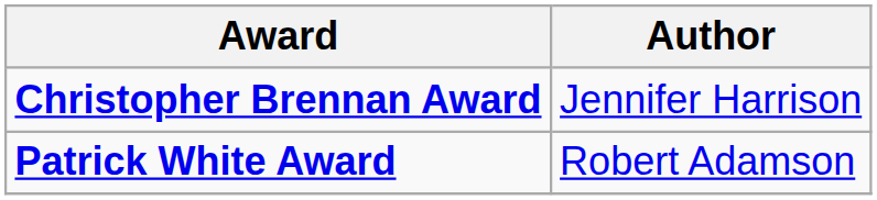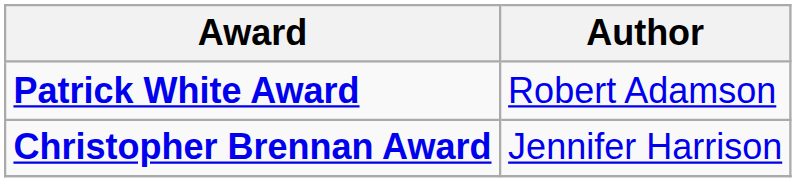 <table class="wikitable">
 <tr>
 <th>Award</th>
 <th>Author</th>
 </tr>
 <tr>
+<td><strong><a href='#'>Patrick White Award</a></strong></td>
+<td><a href='#'>Robert Adamson</a></td>
+</tr>
+<tr>
 <td><strong><a href='#'>Christopher Brennan Award</a></strong></td>
 <td><a href='#'>Jennifer Harrison</a></td>
 </tr>
 <tr>
-<td><strong><a href='#'>Patrick White Award</a></strong></td>
-<td><a href='#'>Robert Adamson</a></td>
-</tr>
-<tr>
 </tr>
 </table>
